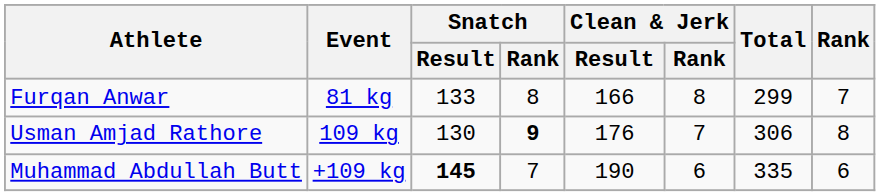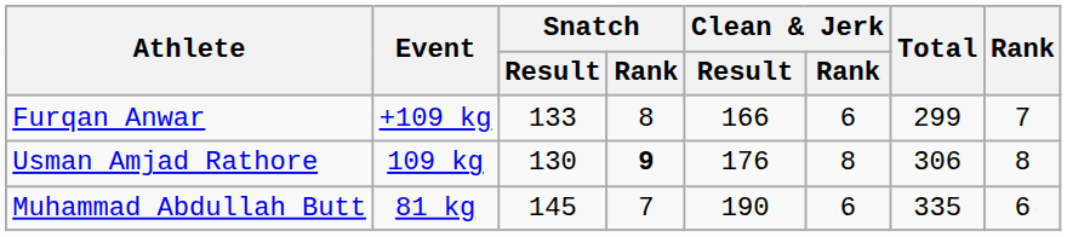 <table class="wikitable" style="text-align:center; font-size:90%">
 <tr>
 <th rowspan="2">Athlete</th>
 <th rowspan="2">Event</th>
 <th colspan="2">Snatch</th>
 <th colspan="2">Clean & Jerk</th>
 <th rowspan="2">Total</th>
 <th rowspan="2">Rank</th>
 </tr>
 <tr>
 <th>Result</th>
 <th>Rank</th>
 <th>Result</th>
 <th>Rank</th>
 </tr>
 <tr>
 <td style="text-align:left"><a href='#'>Furqan Anwar</a></td>
-<td><a href='#'>81 kg</a></td>
+<td><a href='#'>+109 kg</a></td>
 <td>133</td>
 <td>8</td>
 <td>166</td>
-<td>8</td>
+<td>6</td>
 <td>299</td>
 <td>7</td>
 </tr>
 <tr>
 <td style="text-align:left"><a href='#'>Usman Amjad Rathore</a></td>
 <td><a href='#'>109 kg</a></td>
 <td>130</td>
 <td><strong>9</strong></td>
 <td>176</td>
-<td>7</td>
+<td>8</td>
 <td>306</td>
 <td>8</td>
 </tr>
 <tr>
 <td style="text-align:left"><a href='#'>Muhammad Abdullah Butt</a></td>
-<td><a href='#'>+109 kg</a></td>
-<td><strong>145</strong></td>
+<td><a href='#'>81 kg</a></td>
+<td>145</td>
 <td>7</td>
 <td>190</td>
 <td>6</td>
 <td>335</td>
 <td>6</td>
 </tr>
 </table>
